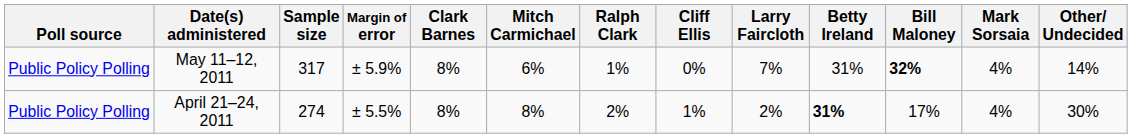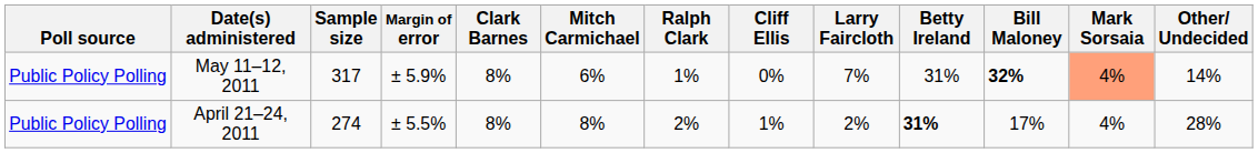 <table class="wikitable">
 <tr valign= bottom>
 <th>Poll source</th>
 <th style="width:120px;">Date(s)<br>administered</th>
 <th class=small>Sample<br>size</th>
 <th><small>Margin of</small><br>error</th>
 <th style="width:70px;">Clark<br>Barnes</th>
 <th style="width:70px;">Mitch<br>Carmichael</th>
 <th style="width:70px;">Ralph<br>Clark</th>
 <th style="width:70px;">Cliff<br>Ellis</th>
 <th style="width:70px;">Larry<br>Faircloth</th>
 <th style="width:70px;">Betty<br>Ireland</th>
 <th style="width:70px;">Bill<br>Maloney</th>
 <th style="width:70px;">Mark<br>Sorsaia</th>
 <th>Other/<br>Undecided</th>
 </tr>
 <tr>
 <td><a href='#'>Public Policy Polling</a></td>
 <td align=center>May 11–12, 2011</td>
 <td align=center>317</td>
 <td align=center>± 5.9%</td>
 <td align=center>8%</td>
 <td align=center>6%</td>
 <td align=center>1%</td>
 <td align=center>0%</td>
 <td align=center>7%</td>
 <td align=center>31%</td>
 <td><strong>32%</strong></td>
-<td align=center>4%</td>
+<td align=center style="background: lightsalmon;">4%</td>
 <td align=center>14%</td>
 </tr>
 <tr>
 <td><a href='#'>Public Policy Polling</a></td>
 <td align=center>April 21–24, 2011</td>
 <td align=center>274</td>
 <td align=center>± 5.5%</td>
 <td align=center>8%</td>
 <td align=center>8%</td>
 <td align=center>2%</td>
 <td align=center>1%</td>
 <td align=center>2%</td>
 <td><strong>31%</strong></td>
 <td align=center>17%</td>
 <td align=center>4%</td>
-<td align=center>30%</td>
+<td align=center>28%</td>
 </tr>
 </table>
